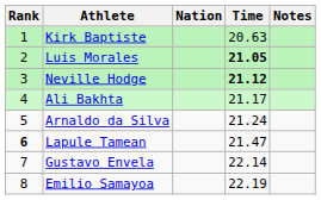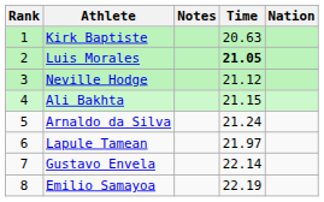 <table class="wikitable sortable" style="text-align:center">
 <tr>
 <th>Rank</th>
 <th>Athlete</th>
+<th>Notes</th>
+<th>Time</th>
 <th>Nation</th>
-<th>Time</th>
-<th>Notes</th>
 </tr>
 <tr style="background:#bbf3bb;">
 <td>1</td>
 <td align=left><a href='#'>Kirk Baptiste</a></td>
+<td></td>
+<td>20.63</td>
 <td align=left></td>
-<td>20.63</td>
-<td></td>
 </tr>
 <tr style="background:#bbf3bb;">
 <td>2</td>
 <td align=left><a href='#'>Luis Morales</a></td>
+<td></td>
+<td><strong>21.05</strong></td>
 <td align=left></td>
-<td><strong>21.05</strong></td>
-<td></td>
 </tr>
 <tr style="background:#bbf3bb;">
 <td>3</td>
 <td align=left><a href='#'>Neville Hodge</a></td>
+<td></td>
+<td>21.12</td>
 <td align=left></td>
-<td><strong>21.12</strong></td>
-<td></td>
 </tr>
 <tr style="background:#ccf9cc;">
 <td>4</td>
 <td align=left><a href='#'>Ali Bakhta</a></td>
+<td></td>
+<td>21.15</td>
 <td align=left></td>
-<td>21.17</td>
-<td></td>
 </tr>
 <tr>
 <td>5</td>
 <td align=left><a href='#'>Arnaldo da Silva</a></td>
+<td></td>
+<td>21.24</td>
 <td align=left></td>
-<td>21.24</td>
-<td></td>
 </tr>
 <tr>
-<td><strong>6</strong></td>
+<td>6</td>
 <td align=left><a href='#'>Lapule Tamean</a></td>
+<td></td>
+<td>21.97</td>
 <td align=left></td>
-<td>21.47</td>
-<td></td>
 </tr>
 <tr>
 <td>7</td>
 <td align=left><a href='#'>Gustavo Envela</a></td>
+<td></td>
+<td>22.14</td>
 <td align=left></td>
-<td>22.14</td>
-<td></td>
 </tr>
 <tr>
 <td>8</td>
 <td align=left><a href='#'>Emilio Samayoa</a></td>
+<td></td>
+<td>22.19</td>
 <td align=left></td>
-<td>22.19</td>
-<td></td>
 </tr>
 </table>
